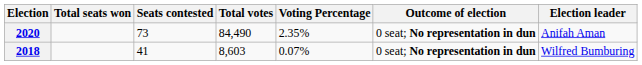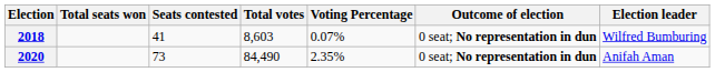 <table class="wikitable">
 <tr>
 <th>Election</th>
 <th>Total seats won</th>
 <th>Seats contested</th>
 <th>Total votes</th>
 <th>Voting Percentage</th>
 <th>Outcome of election</th>
 <th>Election leader</th>
 </tr>
 <tr>
+<th><a href='#'>2018</a></th>
+<td></td>
+<td>41</td>
+<td>8,603</td>
+<td>0.07%</td>
+<td>0 seat; <strong>No representation in dun</strong></td>
+<td><a href='#'>Wilfred Bumburing</a></td>
+</tr>
+<tr>
 <th><a href='#'>2020</a></th>
 <td></td>
 <td>73</td>
 <td>84,490</td>
 <td>2.35%</td>
 <td>0 seat; <strong>No representation in dun</strong></td>
 <td><a href='#'>Anifah Aman</a></td>
 </tr>
-<tr>
-<th><a href='#'>2018</a></th>
-<td></td>
-<td>41</td>
-<td>8,603</td>
-<td>0.07%</td>
-<td>0 seat; <strong>No representation in dun</strong></td>
-<td><a href='#'>Wilfred Bumburing</a></td>
-</tr>
 </table>
